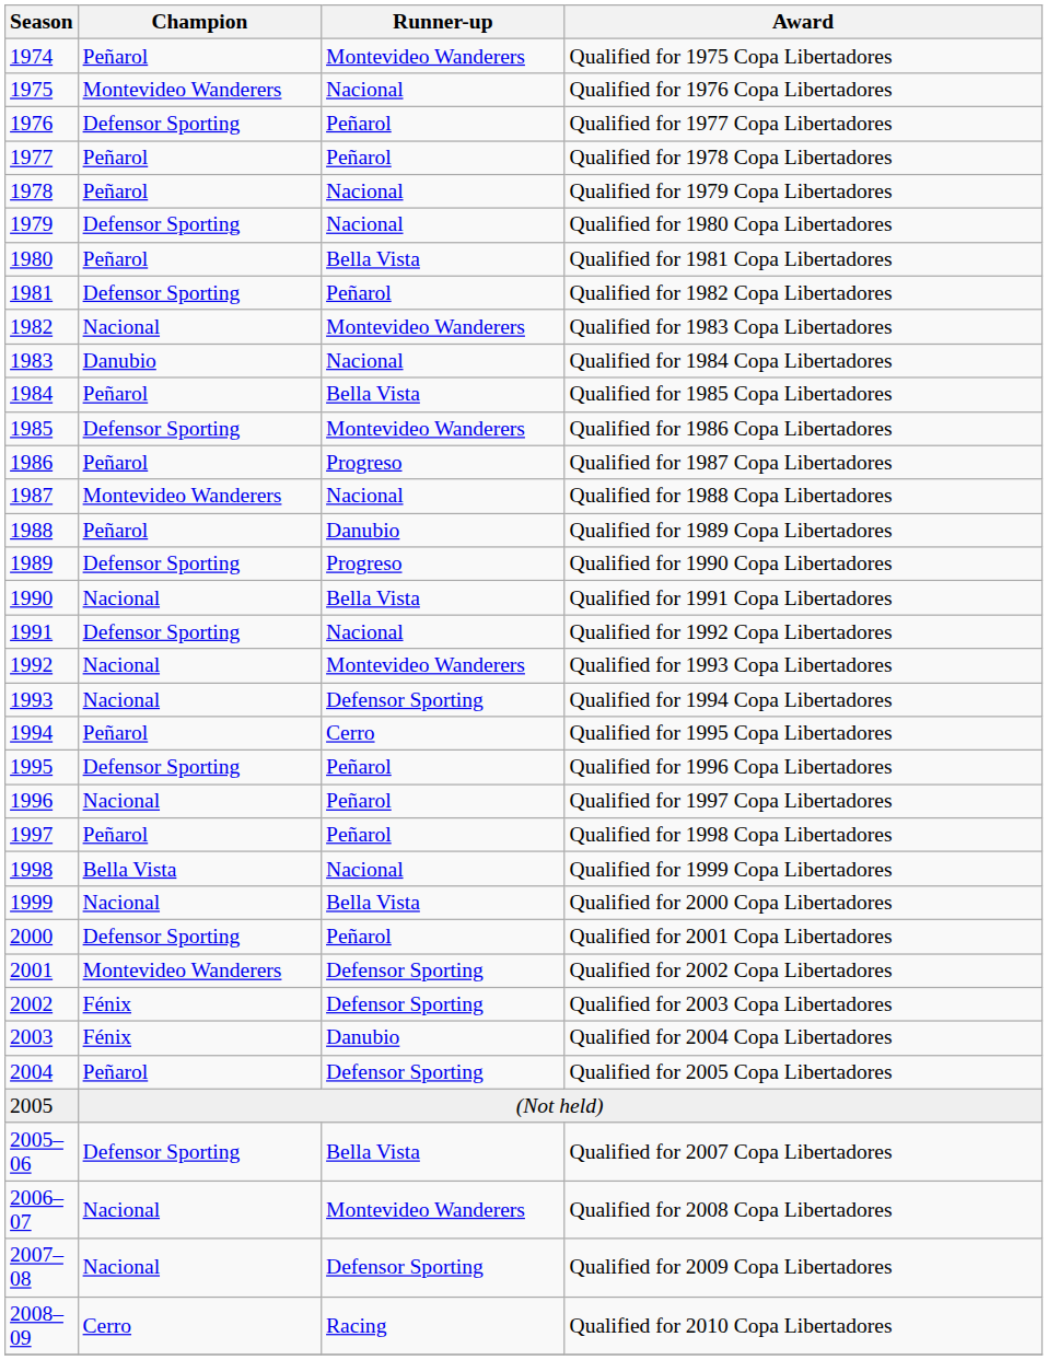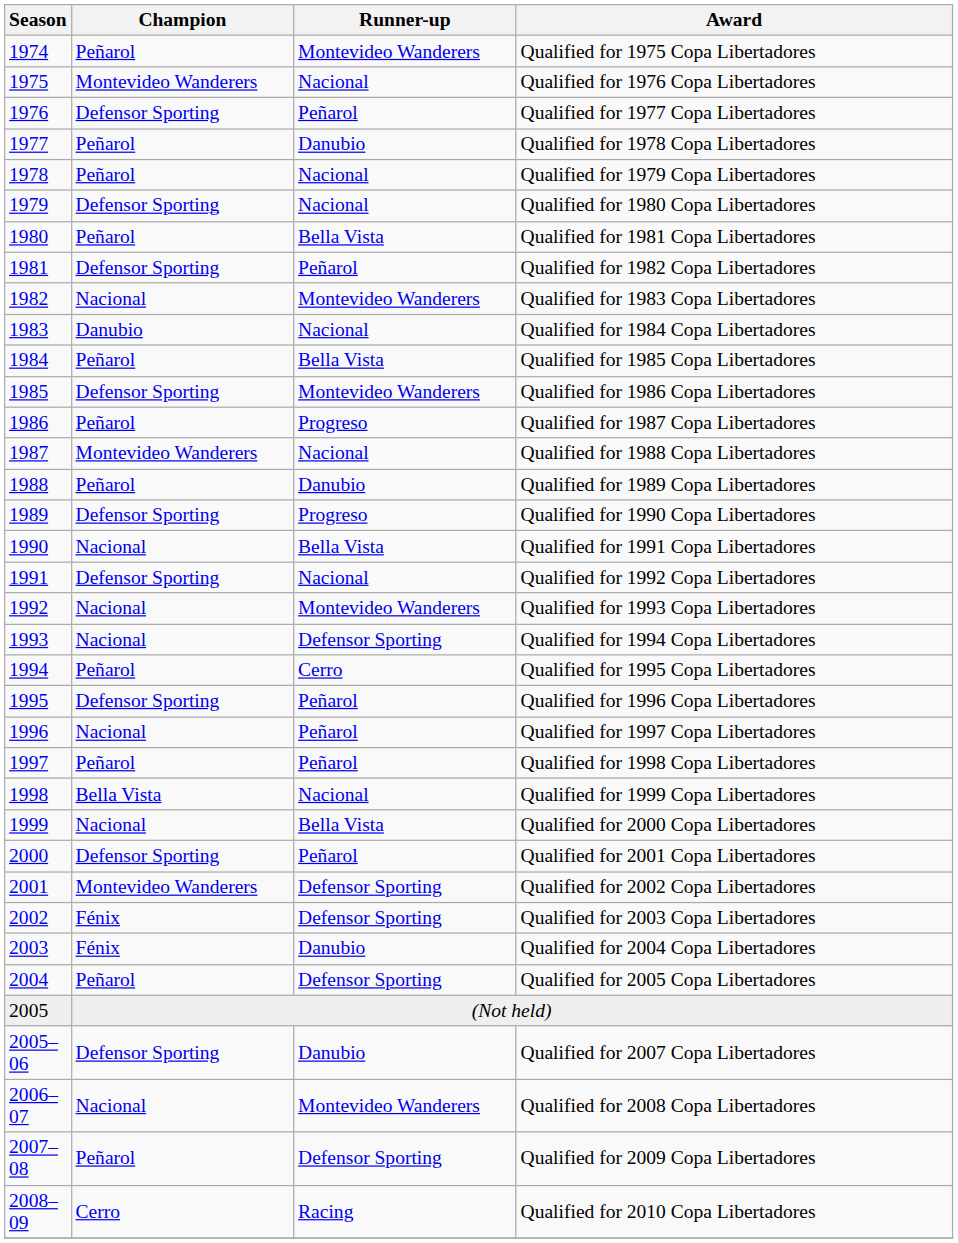 <table class="wikitable sortable">
 <tr>
 <th width="15">Season</th>
 <th width="175">Champion</th>
 <th width="175">Runner-up</th>
 <th width="350">Award</th>
 </tr>
 <tr>
 <td><a href='#'>1974</a></td>
 <td><a href='#'>Peñarol</a></td>
 <td><a href='#'>Montevideo Wanderers</a></td>
 <td>Qualified for 1975 Copa Libertadores</td>
 </tr>
 <tr>
 <td><a href='#'>1975</a></td>
 <td><a href='#'>Montevideo Wanderers</a></td>
 <td><a href='#'>Nacional</a></td>
 <td>Qualified for 1976 Copa Libertadores</td>
 </tr>
 <tr>
 <td><a href='#'>1976</a></td>
 <td><a href='#'>Defensor Sporting</a></td>
 <td><a href='#'>Peñarol</a></td>
 <td>Qualified for 1977 Copa Libertadores</td>
 </tr>
 <tr>
 <td><a href='#'>1977</a></td>
 <td><a href='#'>Peñarol</a></td>
-<td><a href='#'>Peñarol</a></td>
+<td><a href='#'>Danubio</a></td>
 <td>Qualified for 1978 Copa Libertadores</td>
 </tr>
 <tr>
 <td><a href='#'>1978</a></td>
 <td><a href='#'>Peñarol</a></td>
 <td><a href='#'>Nacional</a></td>
 <td>Qualified for 1979 Copa Libertadores</td>
 </tr>
 <tr>
 <td><a href='#'>1979</a></td>
 <td><a href='#'>Defensor Sporting</a></td>
 <td><a href='#'>Nacional</a></td>
 <td>Qualified for 1980 Copa Libertadores</td>
 </tr>
 <tr>
 <td><a href='#'>1980</a></td>
 <td><a href='#'>Peñarol</a></td>
 <td><a href='#'>Bella Vista</a></td>
 <td>Qualified for 1981 Copa Libertadores</td>
 </tr>
 <tr>
 <td><a href='#'>1981</a></td>
 <td><a href='#'>Defensor Sporting</a></td>
 <td><a href='#'>Peñarol</a></td>
 <td>Qualified for 1982 Copa Libertadores</td>
 </tr>
 <tr>
 <td><a href='#'>1982</a></td>
 <td><a href='#'>Nacional</a></td>
 <td><a href='#'>Montevideo Wanderers</a></td>
 <td>Qualified for 1983 Copa Libertadores</td>
 </tr>
 <tr>
 <td><a href='#'>1983</a></td>
 <td><a href='#'>Danubio</a></td>
 <td><a href='#'>Nacional</a></td>
 <td>Qualified for 1984 Copa Libertadores</td>
 </tr>
 <tr>
 <td><a href='#'>1984</a></td>
 <td><a href='#'>Peñarol</a></td>
 <td><a href='#'>Bella Vista</a></td>
 <td>Qualified for 1985 Copa Libertadores</td>
 </tr>
 <tr>
 <td><a href='#'>1985</a></td>
 <td><a href='#'>Defensor Sporting</a></td>
 <td><a href='#'>Montevideo Wanderers</a></td>
 <td>Qualified for 1986 Copa Libertadores</td>
 </tr>
 <tr>
 <td><a href='#'>1986</a></td>
 <td><a href='#'>Peñarol</a></td>
 <td><a href='#'>Progreso</a></td>
 <td>Qualified for 1987 Copa Libertadores</td>
 </tr>
 <tr>
 <td><a href='#'>1987</a></td>
 <td><a href='#'>Montevideo Wanderers</a></td>
 <td><a href='#'>Nacional</a></td>
 <td>Qualified for 1988 Copa Libertadores</td>
 </tr>
 <tr>
 <td><a href='#'>1988</a></td>
 <td><a href='#'>Peñarol</a></td>
 <td><a href='#'>Danubio</a></td>
 <td>Qualified for 1989 Copa Libertadores</td>
 </tr>
 <tr>
 <td><a href='#'>1989</a></td>
 <td><a href='#'>Defensor Sporting</a></td>
 <td><a href='#'>Progreso</a></td>
 <td>Qualified for 1990 Copa Libertadores</td>
 </tr>
 <tr>
 <td><a href='#'>1990</a></td>
 <td><a href='#'>Nacional</a></td>
 <td><a href='#'>Bella Vista</a></td>
 <td>Qualified for 1991 Copa Libertadores</td>
 </tr>
 <tr>
 <td><a href='#'>1991</a></td>
 <td><a href='#'>Defensor Sporting</a></td>
 <td><a href='#'>Nacional</a></td>
 <td>Qualified for 1992 Copa Libertadores</td>
 </tr>
 <tr>
 <td><a href='#'>1992</a></td>
 <td><a href='#'>Nacional</a></td>
 <td><a href='#'>Montevideo Wanderers</a></td>
 <td>Qualified for 1993 Copa Libertadores</td>
 </tr>
 <tr>
 <td><a href='#'>1993</a></td>
 <td><a href='#'>Nacional</a></td>
 <td><a href='#'>Defensor Sporting</a></td>
 <td>Qualified for 1994 Copa Libertadores</td>
 </tr>
 <tr>
 <td><a href='#'>1994</a></td>
 <td><a href='#'>Peñarol</a></td>
 <td><a href='#'>Cerro</a></td>
 <td>Qualified for 1995 Copa Libertadores</td>
 </tr>
 <tr>
 <td><a href='#'>1995</a></td>
 <td><a href='#'>Defensor Sporting</a></td>
 <td><a href='#'>Peñarol</a></td>
 <td>Qualified for 1996 Copa Libertadores</td>
 </tr>
 <tr>
 <td><a href='#'>1996</a></td>
 <td><a href='#'>Nacional</a></td>
 <td><a href='#'>Peñarol</a></td>
 <td>Qualified for 1997 Copa Libertadores</td>
 </tr>
 <tr>
 <td><a href='#'>1997</a></td>
 <td><a href='#'>Peñarol</a></td>
 <td><a href='#'>Peñarol</a></td>
 <td>Qualified for 1998 Copa Libertadores</td>
 </tr>
 <tr>
 <td><a href='#'>1998</a></td>
 <td><a href='#'>Bella Vista</a></td>
 <td><a href='#'>Nacional</a></td>
 <td>Qualified for 1999 Copa Libertadores</td>
 </tr>
 <tr>
 <td><a href='#'>1999</a></td>
 <td><a href='#'>Nacional</a></td>
 <td><a href='#'>Bella Vista</a></td>
 <td>Qualified for 2000 Copa Libertadores</td>
 </tr>
 <tr>
 <td><a href='#'>2000</a></td>
 <td><a href='#'>Defensor Sporting</a></td>
 <td><a href='#'>Peñarol</a></td>
 <td>Qualified for 2001 Copa Libertadores</td>
 </tr>
 <tr>
 <td><a href='#'>2001</a></td>
 <td><a href='#'>Montevideo Wanderers</a></td>
 <td><a href='#'>Defensor Sporting</a></td>
 <td>Qualified for 2002 Copa Libertadores</td>
 </tr>
 <tr>
 <td><a href='#'>2002</a></td>
 <td><a href='#'>Fénix</a></td>
 <td><a href='#'>Defensor Sporting</a></td>
 <td>Qualified for 2003 Copa Libertadores</td>
 </tr>
 <tr>
 <td><a href='#'>2003</a></td>
 <td><a href='#'>Fénix</a></td>
 <td><a href='#'>Danubio</a></td>
 <td>Qualified for 2004 Copa Libertadores</td>
 </tr>
 <tr>
 <td><a href='#'>2004</a></td>
 <td><a href='#'>Peñarol</a></td>
 <td><a href='#'>Defensor Sporting</a></td>
 <td>Qualified for 2005 Copa Libertadores</td>
 </tr>
 <tr bgcolor=#efefef>
 <td>2005</td>
 <td colspan=3 align=center><em>(Not held)</em></td>
 </tr>
 <tr>
 <td><a href='#'>2005–06</a></td>
 <td><a href='#'>Defensor Sporting</a></td>
-<td><a href='#'>Bella Vista</a></td>
+<td><a href='#'>Danubio</a></td>
 <td>Qualified for 2007 Copa Libertadores</td>
 </tr>
 <tr>
 <td><a href='#'>2006–07</a></td>
 <td><a href='#'>Nacional</a></td>
 <td><a href='#'>Montevideo Wanderers</a></td>
 <td>Qualified for 2008 Copa Libertadores</td>
 </tr>
 <tr>
 <td><a href='#'>2007–08</a></td>
-<td><a href='#'>Nacional</a></td>
+<td><a href='#'>Peñarol</a></td>
 <td><a href='#'>Defensor Sporting</a></td>
 <td>Qualified for 2009 Copa Libertadores</td>
 </tr>
 <tr>
 <td><a href='#'>2008–09</a></td>
 <td><a href='#'>Cerro</a></td>
 <td><a href='#'>Racing</a></td>
 <td>Qualified for 2010 Copa Libertadores</td>
 </tr>
 <tr>
 </tr>
 </table>
